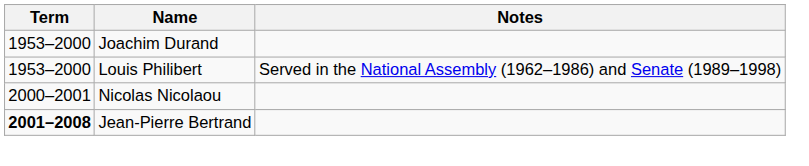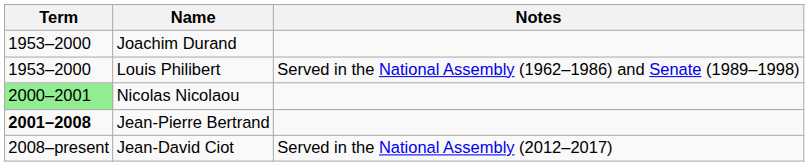 <table class="wikitable">
 <tr>
 <th>Term</th>
 <th>Name</th>
 <th>Notes</th>
 </tr>
 <tr>
 <td>1953–2000</td>
 <td>Joachim Durand</td>
 <td></td>
 </tr>
 <tr>
 <td>1953–2000</td>
 <td>Louis Philibert</td>
 <td>Served in the <a href='#'>National Assembly</a> (1962–1986) and <a href='#'>Senate</a> (1989–1998)</td>
 </tr>
 <tr>
-<td>2000–2001</td>
+<td style="background: lightgreen;">2000–2001</td>
 <td>Nicolas Nicolaou</td>
 <td></td>
 </tr>
 <tr>
 <td><strong>2001–2008</strong></td>
 <td>Jean-Pierre Bertrand</td>
 <td></td>
 </tr>
+<tr>
+<td>2008–present</td>
+<td>Jean-David Ciot</td>
+<td>Served in the <a href='#'>National Assembly</a> (2012–2017)</td>
+</tr>
 </table>
